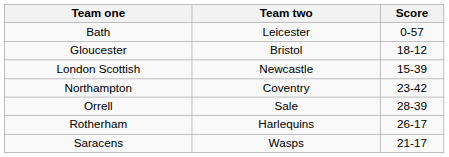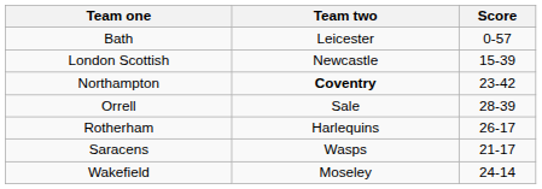 <table class="wikitable" style="text-align: center">
 <tr>
 <th width=250>Team one</th>
 <th width=250>Team two</th>
 <th width=80>Score</th>
 </tr>
 <tr>
 <td>Bath</td>
 <td>Leicester</td>
 <td>0-57</td>
 </tr>
 <tr>
-<td>Gloucester</td>
-<td>Bristol</td>
-<td>18-12</td>
-</tr>
-<tr>
 <td>London Scottish</td>
 <td>Newcastle</td>
 <td>15-39</td>
 </tr>
 <tr>
 <td>Northampton</td>
-<td>Coventry</td>
+<td><strong>Coventry</strong></td>
 <td>23-42</td>
 </tr>
 <tr>
 <td>Orrell</td>
 <td>Sale</td>
 <td>28-39</td>
 </tr>
 <tr>
 <td>Rotherham</td>
 <td>Harlequins</td>
 <td>26-17</td>
 </tr>
 <tr>
 <td>Saracens</td>
 <td>Wasps</td>
 <td>21-17</td>
 </tr>
+<tr>
+<td>Wakefield</td>
+<td>Moseley</td>
+<td>24-14</td>
+</tr>
 </table>
